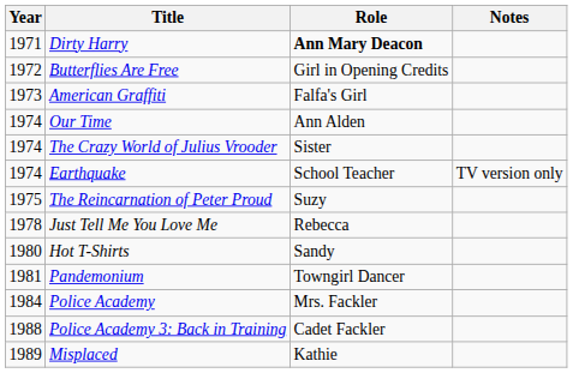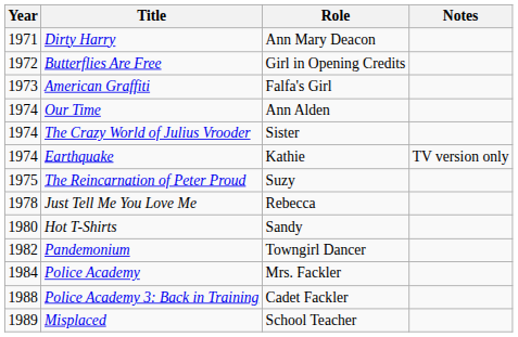 <table class="wikitable sortable">
 <tr>
 <th>Year</th>
 <th>Title</th>
 <th>Role</th>
 <th class="unsortable">Notes</th>
 </tr>
 <tr>
 <td>1971</td>
 <td><em><a href='#'>Dirty Harry</a></em></td>
-<td><strong>Ann Mary Deacon</strong></td>
+<td>Ann Mary Deacon</td>
 <td></td>
 </tr>
 <tr>
 <td>1972</td>
 <td><em><a href='#'>Butterflies Are Free</a></em></td>
 <td>Girl in Opening Credits</td>
 <td></td>
 </tr>
 <tr>
 <td>1973</td>
 <td><em><a href='#'>American Graffiti</a></em></td>
 <td>Falfa's Girl</td>
 <td></td>
 </tr>
 <tr>
 <td>1974</td>
 <td><a href='#'><em>Our Time</em></a></td>
 <td>Ann Alden</td>
 <td></td>
 </tr>
 <tr>
 <td>1974</td>
 <td><em><a href='#'>The Crazy World of Julius Vrooder</a></em></td>
 <td>Sister</td>
 <td></td>
 </tr>
 <tr>
 <td>1974</td>
 <td><a href='#'><em>Earthquake</em></a></td>
-<td>School Teacher</td>
+<td>Kathie</td>
 <td>TV version only</td>
 </tr>
 <tr>
 <td>1975</td>
 <td><em><a href='#'>The Reincarnation of Peter Proud</a></em></td>
 <td>Suzy</td>
 <td></td>
 </tr>
 <tr>
 <td>1978</td>
 <td><em>Just Tell Me You Love Me</em></td>
 <td>Rebecca</td>
 <td></td>
 </tr>
 <tr>
 <td>1980</td>
 <td><em>Hot T-Shirts</em></td>
 <td>Sandy</td>
 <td></td>
 </tr>
 <tr>
-<td>1981</td>
+<td>1982</td>
 <td><a href='#'><em>Pandemonium</em></a></td>
 <td>Towngirl Dancer</td>
 <td></td>
 </tr>
 <tr>
 <td>1984</td>
 <td><a href='#'><em>Police Academy</em></a></td>
 <td>Mrs. Fackler</td>
 <td></td>
 </tr>
 <tr>
 <td>1988</td>
 <td><em><a href='#'>Police Academy 3: Back in Training</a></em></td>
 <td>Cadet Fackler</td>
 <td></td>
 </tr>
 <tr>
 <td>1989</td>
 <td><a href='#'><em>Misplaced</em></a></td>
-<td>Kathie</td>
+<td>School Teacher</td>
 <td></td>
 </tr>
 </table>
